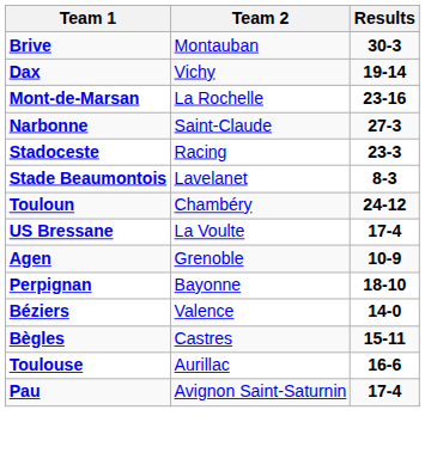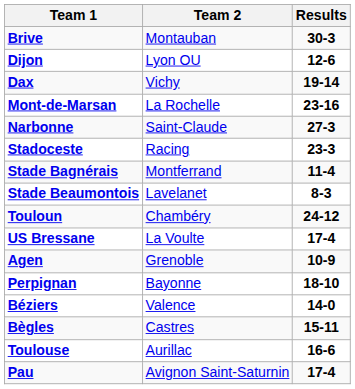 <table class="wikitable">
 <tr>
 <th>Team 1</th>
 <th>Team 2</th>
 <th>Results</th>
 </tr>
 <tr>
 <td><strong><a href='#'>Brive</a></strong></td>
 <td><a href='#'>Montauban</a></td>
 <td align="center"><strong>30-3</strong></td>
+</tr>
+<tr bgcolor="white">
+<td><strong><a href='#'>Dijon</a></strong></td>
+<td><a href='#'>Lyon OU</a></td>
+<td align="center"><strong>12-6</strong></td>
 </tr>
 <tr>
 <td><strong><a href='#'>Dax</a></strong></td>
 <td><a href='#'>Vichy</a></td>
 <td align="center"><strong>19-14</strong></td>
 </tr>
 <tr bgcolor="white">
 <td><strong><a href='#'>Mont-de-Marsan</a></strong></td>
 <td><a href='#'>La Rochelle</a></td>
 <td align="center"><strong>23-16</strong></td>
 </tr>
 <tr>
 <td><strong><a href='#'>Narbonne</a></strong></td>
 <td><a href='#'>Saint-Claude</a></td>
 <td align="center"><strong>27-3</strong></td>
 </tr>
 <tr bgcolor="white">
 <td><strong><a href='#'>Stadoceste</a></strong></td>
 <td><a href='#'>Racing</a></td>
 <td align="center"><strong>23-3</strong></td>
+</tr>
+<tr>
+<td><strong><a href='#'>Stade Bagnérais</a></strong></td>
+<td><a href='#'>Montferrand</a></td>
+<td align="center"><strong>11-4</strong></td>
 </tr>
 <tr bgcolor="white">
 <td><strong><a href='#'>Stade Beaumontois</a></strong></td>
 <td><a href='#'>Lavelanet</a></td>
 <td align="center"><strong>8-3</strong></td>
 </tr>
 <tr>
 <td><strong><a href='#'>Touloun</a></strong></td>
 <td><a href='#'>Chambéry</a></td>
 <td align="center"><strong>24-12</strong></td>
 </tr>
 <tr bgcolor="white">
 <td><strong><a href='#'>US Bressane</a></strong></td>
 <td><a href='#'>La Voulte</a></td>
 <td align="center"><strong>17-4</strong></td>
 </tr>
 <tr>
 <td><strong><a href='#'>Agen</a></strong></td>
 <td><a href='#'>Grenoble</a></td>
 <td align="center"><strong>10-9</strong></td>
 </tr>
 <tr bgcolor="white">
 <td><strong><a href='#'>Perpignan</a></strong></td>
 <td><a href='#'>Bayonne</a></td>
 <td align="center"><strong>18-10</strong></td>
 </tr>
 <tr bgcolor="white">
 <td><strong><a href='#'>Béziers</a></strong></td>
 <td><a href='#'>Valence</a></td>
 <td align="center"><strong>14-0</strong></td>
 </tr>
 <tr>
 <td><strong><a href='#'>Bègles</a></strong></td>
 <td><a href='#'>Castres</a></td>
 <td align="center"><strong>15-11</strong></td>
 </tr>
 <tr bgcolor="white">
 <td><strong><a href='#'>Toulouse</a></strong></td>
 <td><a href='#'>Aurillac</a></td>
 <td align="center"><strong>16-6</strong></td>
 </tr>
 <tr>
 <td><strong><a href='#'>Pau</a></strong></td>
 <td><a href='#'>Avignon Saint-Saturnin</a></td>
 <td align="center"><strong>17-4</strong></td>
 </tr>
 </table>
